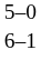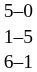 <table cellspacing=1 width=70%>
 <tr>
 <th width=25%></th>
 <th width=30%></th>
 <th width=15%></th>
 <th width=30%></th>
 </tr>
 <tr>
 <td></td>
 <td align=right></td>
 <td align=center>5–0</td>
 <td></td>
 </tr>
 <tr>
 <td></td>
 <td align=right></td>
+<td align=center>1–5</td>
+<td></td>
+</tr>
+<tr>
+<td></td>
+<td align=right></td>
 <td align=center>6–1</td>
 <td></td>
 </tr>
 </table>
